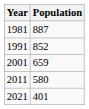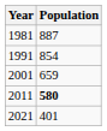 <table class="wikitable">
 <tr>
 <th>Year</th>
 <th>Population</th>
 </tr>
 <tr>
 <td>1981</td>
 <td>887</td>
 </tr>
 <tr>
 <td>1991</td>
-<td>852</td>
+<td>854</td>
 </tr>
 <tr>
 <td>2001</td>
 <td>659</td>
 </tr>
 <tr>
 <td>2011</td>
-<td>580</td>
+<td><strong>580</strong></td>
 </tr>
 <tr>
 <td>2021</td>
 <td>401</td>
 </tr>
 </table>
